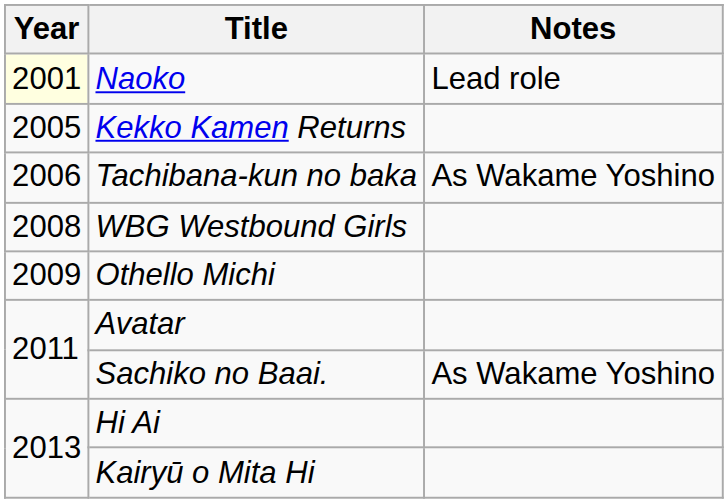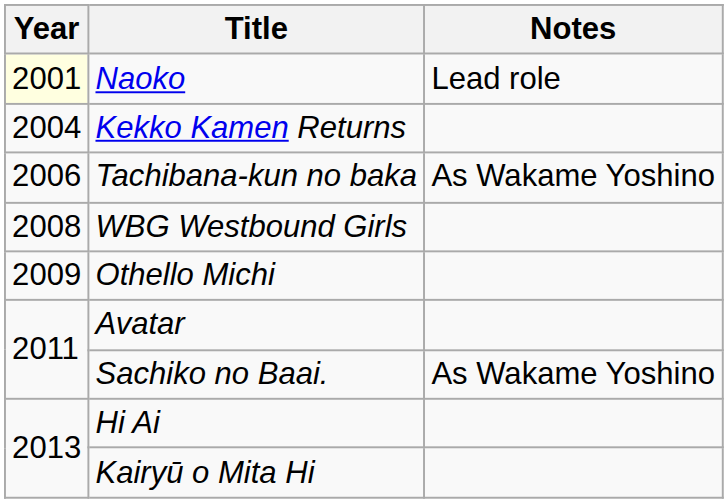 <table class="wikitable">
 <tr>
 <th>Year</th>
 <th>Title</th>
 <th>Notes</th>
 </tr>
 <tr>
 <td style="background: lightyellow;">2001</td>
 <td><em><a href='#'>Naoko</a></em></td>
 <td>Lead role</td>
 </tr>
 <tr>
-<td>2005</td>
+<td>2004</td>
 <td><em><a href='#'>Kekko Kamen</a> Returns</em></td>
 <td></td>
 </tr>
 <tr>
 <td>2006</td>
 <td><em>Tachibana-kun no baka</em></td>
 <td>As Wakame Yoshino</td>
 </tr>
 <tr>
 <td>2008</td>
 <td><em>WBG Westbound Girls</em></td>
 <td></td>
 </tr>
 <tr>
 <td>2009</td>
 <td><em>Othello Michi</em></td>
 <td></td>
 </tr>
 <tr>
 <td rowspan="2">2011</td>
 <td><em>Avatar</em></td>
 <td></td>
 </tr>
 <tr>
 <td><em>Sachiko no Baai.</em></td>
 <td>As Wakame Yoshino</td>
 </tr>
 <tr>
 <td rowspan="2">2013</td>
 <td><em>Hi Ai</em></td>
 <td></td>
 </tr>
 <tr>
 <td><em>Kairyū o Mita Hi</em></td>
 <td></td>
 </tr>
 </table>
